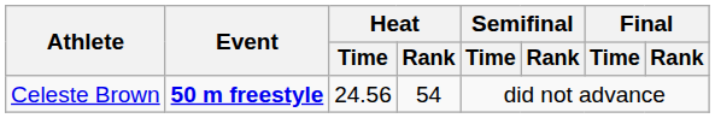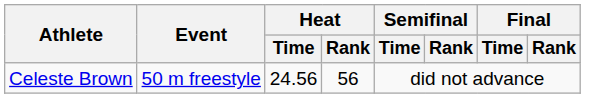 <table class=wikitable style="font-size:90%">
 <tr>
 <th rowspan="2">Athlete</th>
 <th rowspan="2">Event</th>
 <th colspan="2">Heat</th>
 <th colspan="2">Semifinal</th>
 <th colspan="2">Final</th>
 </tr>
 <tr style="font-size:95%">
 <th>Time</th>
 <th>Rank</th>
 <th>Time</th>
 <th>Rank</th>
 <th>Time</th>
 <th>Rank</th>
 </tr>
 <tr align=center>
 <td align=left><a href='#'>Celeste Brown</a></td>
-<td align=left><strong><a href='#'>50 m freestyle</a></strong></td>
+<td align=left><a href='#'>50 m freestyle</a></td>
 <td>24.56</td>
-<td>54</td>
+<td>56</td>
 <td colspan=4>did not advance</td>
 </tr>
 </table>
